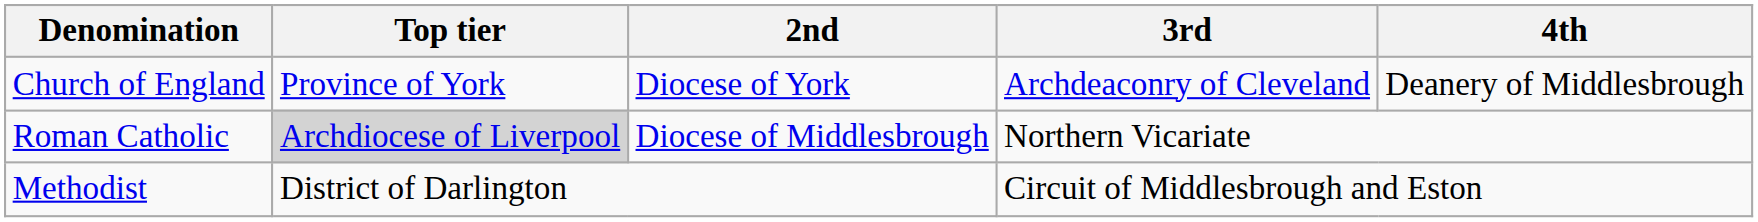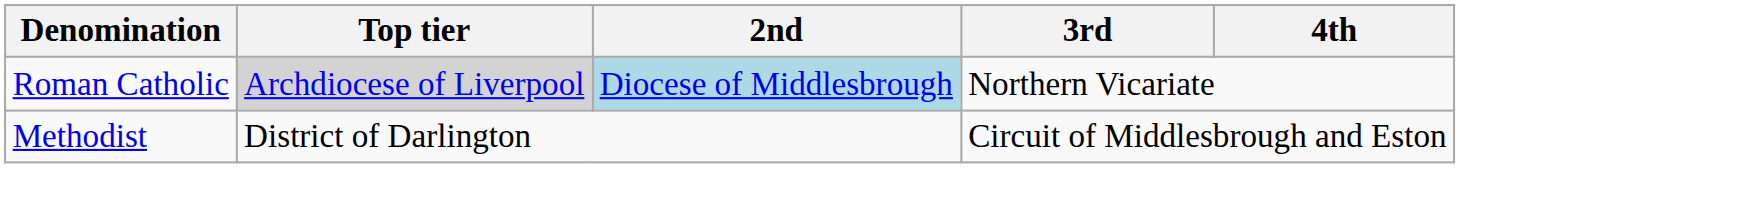 <table class="wikitable">
 <tr>
 <th>Denomination</th>
 <th>Top tier</th>
 <th>2nd</th>
 <th>3rd</th>
 <th>4th</th>
 </tr>
 <tr>
-<td><a href='#'>Church of England</a></td>
-<td><a href='#'>Province of York</a></td>
-<td><a href='#'>Diocese of York</a></td>
-<td><a href='#'>Archdeaconry of Cleveland</a></td>
-<td>Deanery of Middlesbrough</td>
-</tr>
-<tr>
 <td><a href='#'>Roman Catholic</a></td>
 <td style="background: lightgrey;"><a href='#'>Archdiocese of Liverpool</a></td>
-<td><a href='#'>Diocese of Middlesbrough</a></td>
+<td style="background: lightblue;"><a href='#'>Diocese of Middlesbrough</a></td>
 <td colspan=2>Northern Vicariate</td>
 </tr>
 <tr>
 <td><a href='#'>Methodist</a></td>
 <td colspan=2>District of Darlington</td>
 <td colspan=2>Circuit of Middlesbrough and Eston</td>
 </tr>
 </table>
